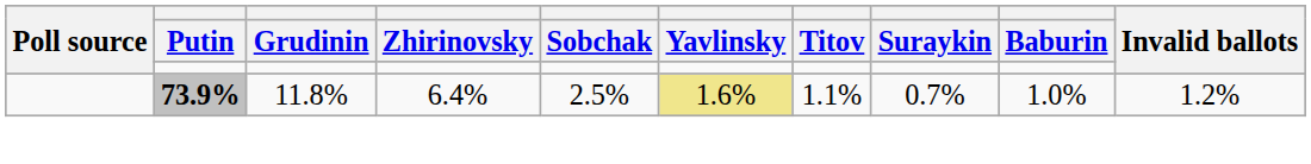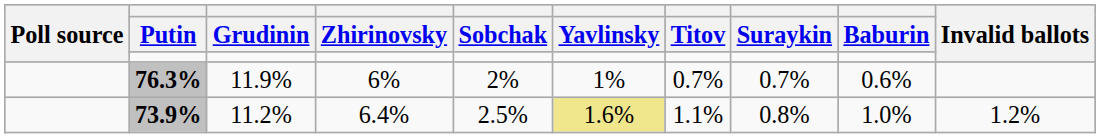 <table class="wikitable" style="text-align:center; font-size:90%; line-height:14px">
 <tr>
 <th rowspan=3>Poll source</th>
 <th></th>
 <th></th>
 <th></th>
 <th></th>
 <th></th>
 <th></th>
 <th></th>
 <th></th>
 <th rowspan=3>Invalid ballots</th>
 </tr>
 <tr>
 <th><a href='#'>Putin</a></th>
 <th><a href='#'>Grudinin</a></th>
 <th><a href='#'>Zhirinovsky</a></th>
 <th><a href='#'>Sobchak</a></th>
 <th><a href='#'>Yavlinsky</a></th>
 <th><a href='#'>Titov</a></th>
 <th><a href='#'>Suraykin</a></th>
 <th><a href='#'>Baburin</a></th>
 </tr>
 <tr>
 <td bgcolor=></td>
 <td bgcolor=></td>
 <td bgcolor=></td>
 <td bgcolor=></td>
 <td bgcolor=></td>
 <td bgcolor=></td>
 <td bgcolor=></td>
 <td bgcolor=></td>
 </tr>
 <tr>
 <td></td>
+<td style="background:#C0C0C0"><strong>76.3%</strong></td>
+<td>11.9%</td>
+<td>6%</td>
+<td>2%</td>
+<td>1%</td>
+<td>0.7%</td>
+<td>0.7%</td>
+<td>0.6%</td>
+<td></td>
+</tr>
+<tr>
+<td></td>
 <td style="background:#C0C0C0"><strong>73.9%</strong></td>
-<td>11.8%</td>
+<td>11.2%</td>
 <td>6.4%</td>
 <td>2.5%</td>
 <td style="background: khaki;">1.6%</td>
 <td>1.1%</td>
-<td>0.7%</td>
+<td>0.8%</td>
 <td>1.0%</td>
 <td>1.2%</td>
 </tr>
 </table>
